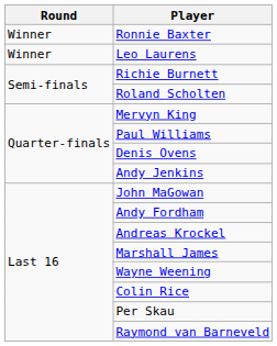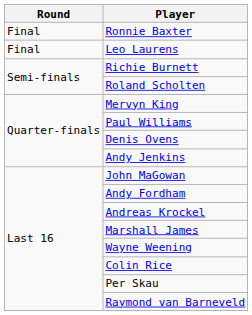 <table class="wikitable">
 <tr>
 <th>Round</th>
 <th>Player</th>
 </tr>
 <tr>
-<td rowspan="1">Winner</td>
+<td rowspan="1">Final</td>
 <td> <a href='#'>Ronnie Baxter</a></td>
 </tr>
 <tr>
-<td rowspan="1">Winner</td>
+<td rowspan="1">Final</td>
 <td> <a href='#'>Leo Laurens</a></td>
 </tr>
 <tr>
 <td rowspan="2">Semi-finals</td>
 <td> <a href='#'>Richie Burnett</a></td>
 </tr>
 <tr>
 <td> <a href='#'>Roland Scholten</a></td>
 </tr>
 <tr>
 <td rowspan="4">Quarter-finals</td>
 <td> <a href='#'>Mervyn King</a></td>
 </tr>
 <tr>
 <td> <a href='#'>Paul Williams</a></td>
 </tr>
 <tr>
 <td> <a href='#'>Denis Ovens</a></td>
 </tr>
 <tr>
 <td> <a href='#'>Andy Jenkins</a></td>
 </tr>
 <tr>
 <td rowspan=8>Last 16</td>
 <td> <a href='#'>John MaGowan</a></td>
 </tr>
 <tr>
 <td> <a href='#'>Andy Fordham</a></td>
 </tr>
 <tr>
 <td> <a href='#'>Andreas Krockel</a></td>
 </tr>
 <tr>
 <td> <a href='#'>Marshall James</a></td>
 </tr>
 <tr>
 <td> <a href='#'>Wayne Weening</a></td>
 </tr>
 <tr>
 <td> <a href='#'>Colin Rice</a></td>
 </tr>
 <tr>
 <td> Per Skau</td>
 </tr>
 <tr>
 <td> <a href='#'>Raymond van Barneveld</a></td>
 </tr>
 </table>
